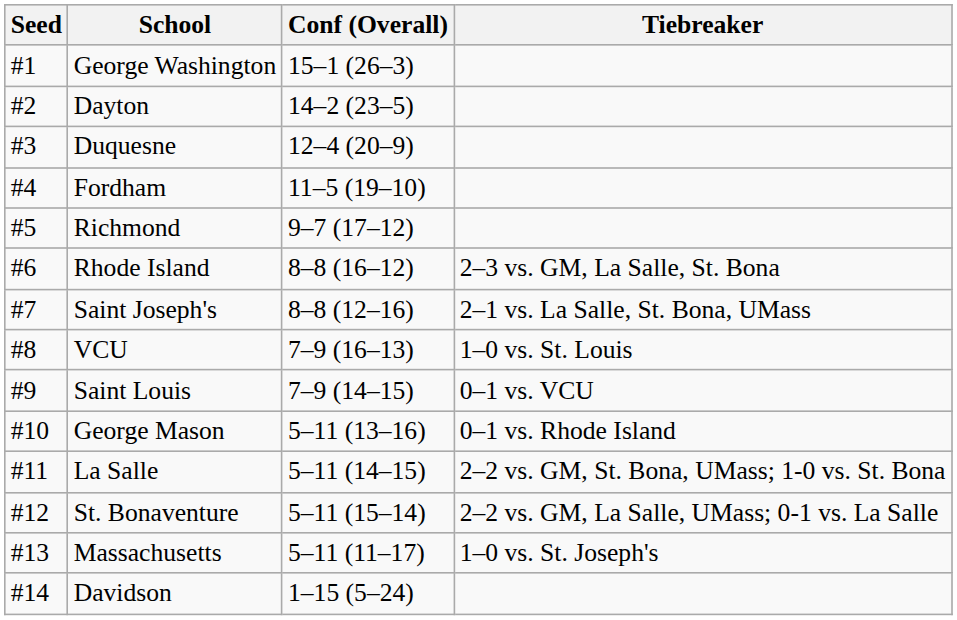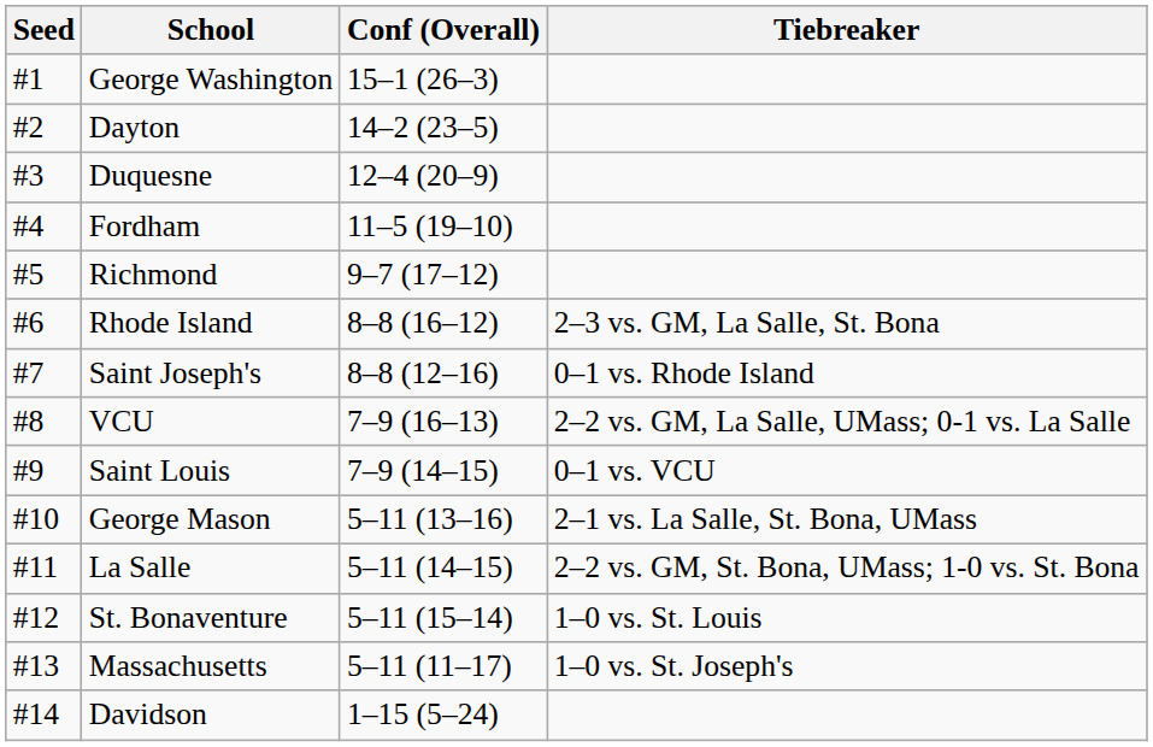 <table class="wikitable">
 <tr>
 <th>Seed</th>
 <th>School</th>
 <th>Conf (Overall)</th>
 <th>Tiebreaker</th>
 </tr>
 <tr>
 <td>#1</td>
 <td>George Washington</td>
 <td>15–1 (26–3)</td>
 <td></td>
 </tr>
 <tr>
 <td>#2</td>
 <td>Dayton</td>
 <td>14–2 (23–5)</td>
 <td></td>
 </tr>
 <tr>
 <td>#3</td>
 <td>Duquesne</td>
 <td>12–4 (20–9)</td>
 <td></td>
 </tr>
 <tr>
 <td>#4</td>
 <td>Fordham</td>
 <td>11–5 (19–10)</td>
 <td></td>
 </tr>
 <tr>
 <td>#5</td>
 <td>Richmond</td>
 <td>9–7 (17–12)</td>
 <td></td>
 </tr>
 <tr>
 <td>#6</td>
 <td>Rhode Island</td>
 <td>8–8 (16–12)</td>
 <td>2–3 vs. GM, La Salle, St. Bona</td>
 </tr>
 <tr>
 <td>#7</td>
 <td>Saint Joseph's</td>
 <td>8–8 (12–16)</td>
-<td>2–1 vs. La Salle, St. Bona, UMass</td>
+<td>0–1 vs. Rhode Island</td>
 </tr>
 <tr>
 <td>#8</td>
 <td>VCU</td>
 <td>7–9 (16–13)</td>
-<td>1–0 vs. St. Louis</td>
+<td>2–2 vs. GM, La Salle, UMass; 0-1 vs. La Salle</td>
 </tr>
 <tr>
 <td>#9</td>
 <td>Saint Louis</td>
 <td>7–9 (14–15)</td>
 <td>0–1 vs. VCU</td>
 </tr>
 <tr>
 <td>#10</td>
 <td>George Mason</td>
 <td>5–11 (13–16)</td>
-<td>0–1 vs. Rhode Island</td>
+<td>2–1 vs. La Salle, St. Bona, UMass</td>
 </tr>
 <tr>
 <td>#11</td>
 <td>La Salle</td>
 <td>5–11 (14–15)</td>
 <td>2–2 vs. GM, St. Bona, UMass; 1-0 vs. St. Bona</td>
 </tr>
 <tr>
 <td>#12</td>
 <td>St. Bonaventure</td>
 <td>5–11 (15–14)</td>
-<td>2–2 vs. GM, La Salle, UMass; 0-1 vs. La Salle</td>
+<td>1–0 vs. St. Louis</td>
 </tr>
 <tr>
 <td>#13</td>
 <td>Massachusetts</td>
 <td>5–11 (11–17)</td>
 <td>1–0 vs. St. Joseph's</td>
 </tr>
 <tr>
 <td>#14</td>
 <td>Davidson</td>
 <td>1–15 (5–24)</td>
 <td></td>
 </tr>
 </table>
